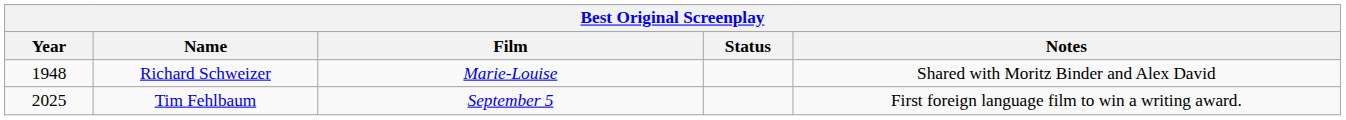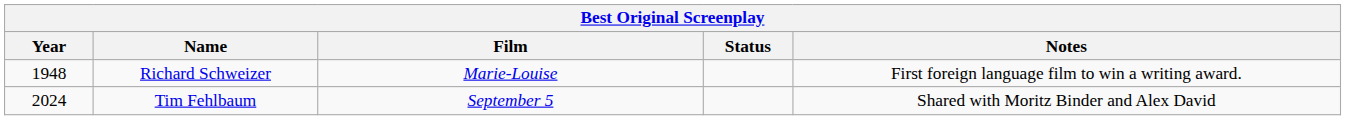 <table class="wikitable" style="text-align: center">
 <tr>
 <th colspan=6 style="text-align:center;"><a href='#'>Best Original Screenplay</a></th>
 </tr>
 <tr>
 <th style="width:075px;">Year</th>
 <th style="width:200px;">Name</th>
 <th style="width:350px;">Film</th>
 <th style="width:075px;">Status</th>
 <th style="width:500px;">Notes</th>
 </tr>
 <tr>
 <td>1948</td>
 <td><a href='#'>Richard Schweizer</a></td>
 <td><em><a href='#'>Marie-Louise</a></em></td>
 <td></td>
-<td>Shared with Moritz Binder and Alex David</td>
+<td>First foreign language film to win a writing award.</td>
 </tr>
 <tr>
-<td>2025</td>
+<td>2024</td>
 <td><a href='#'>Tim Fehlbaum</a></td>
 <td><em><a href='#'>September 5</a></em></td>
 <td></td>
-<td>First foreign language film to win a writing award.</td>
+<td>Shared with Moritz Binder and Alex David</td>
 </tr>
 </table>
